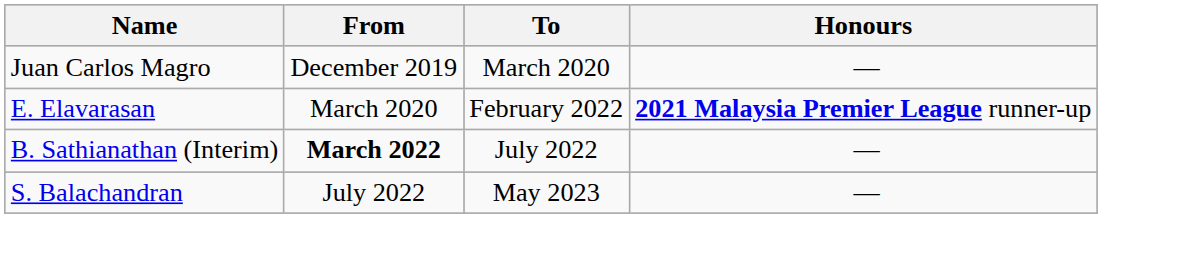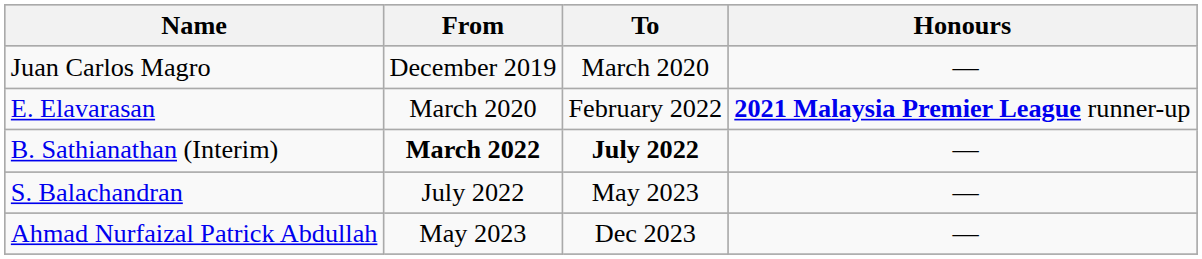 <table class="wikitable">
 <tr>
 <th>Name</th>
 <th>From</th>
 <th>To</th>
 <th>Honours</th>
 </tr>
 <tr>
 <td> Juan Carlos Magro</td>
 <td align=center>December 2019</td>
 <td align=center>March 2020</td>
 <td align=center> —</td>
 </tr>
 <tr>
 <td> <a href='#'>E. Elavarasan</a></td>
 <td align=center>March 2020</td>
 <td align=center>February 2022</td>
 <td><strong><a href='#'>2021 Malaysia Premier League</a></strong> runner-up</td>
 </tr>
 <tr>
 <td> <a href='#'>B. Sathianathan</a> (Interim)</td>
 <td align=center><strong>March 2022</strong></td>
-<td align=center>July 2022</td>
+<td align=center><strong>July 2022</strong></td>
 <td align=center> —</td>
 </tr>
 <tr>
 <td> <a href='#'>S. Balachandran</a></td>
 <td align=center>July 2022</td>
 <td align=center>May 2023</td>
 <td align=center> —</td>
 </tr>
+<tr>
+<td> <a href='#'>Ahmad Nurfaizal Patrick Abdullah</a></td>
+<td align=center>May 2023</td>
+<td align=center>Dec 2023</td>
+<td align=center> —</td>
+</tr>
 </table>
